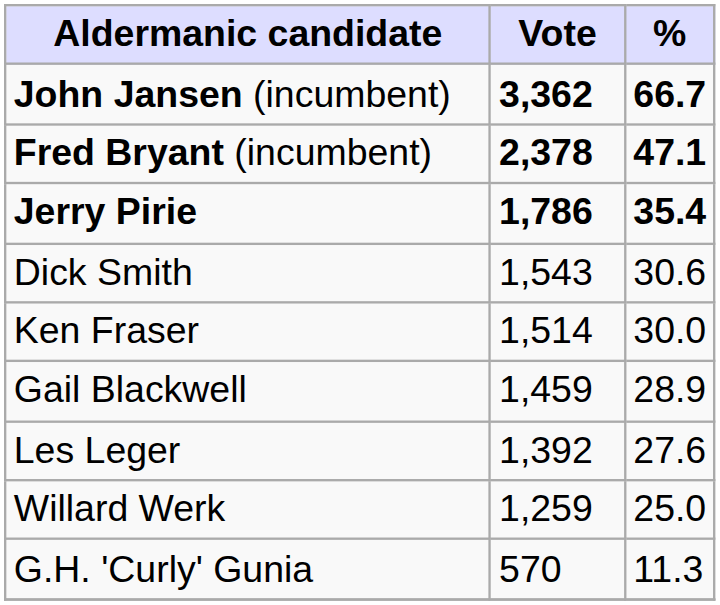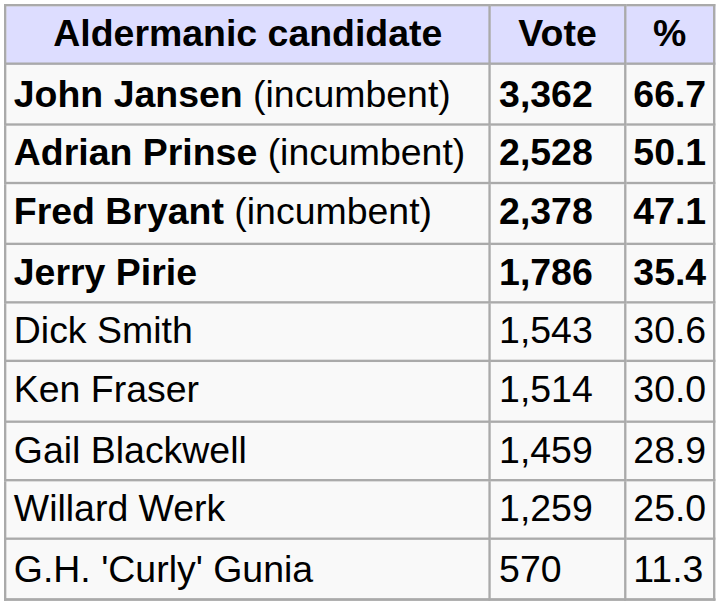 <table class="wikitable">
 <tr>
 <th style="background:#ddf;" width="200px">Aldermanic candidate</th>
 <th style="background:#ddf;" width="50px">Vote</th>
 <th style="background:#ddf;" width="30px">%</th>
 </tr>
 <tr>
 <td><strong>John Jansen</strong> (incumbent)</td>
 <td><strong>3,362</strong></td>
 <td><strong>66.7</strong></td>
+</tr>
+<tr>
+<td><strong>Adrian Prinse</strong> (incumbent)</td>
+<td><strong>2,528</strong></td>
+<td><strong>50.1</strong></td>
 </tr>
 <tr>
 <td><strong>Fred Bryant</strong> (incumbent)</td>
 <td><strong>2,378</strong></td>
 <td><strong>47.1</strong></td>
 </tr>
 <tr>
 <td><strong>Jerry Pirie</strong></td>
 <td><strong>1,786</strong></td>
 <td><strong>35.4</strong></td>
 </tr>
 <tr>
 <td>Dick Smith</td>
 <td>1,543</td>
 <td>30.6</td>
 </tr>
 <tr>
 <td>Ken Fraser</td>
 <td>1,514</td>
 <td>30.0</td>
 </tr>
 <tr>
 <td>Gail Blackwell</td>
 <td>1,459</td>
 <td>28.9</td>
 </tr>
 <tr>
-<td>Les Leger</td>
-<td>1,392</td>
-<td>27.6</td>
-</tr>
-<tr>
 <td>Willard Werk</td>
 <td>1,259</td>
 <td>25.0</td>
 </tr>
 <tr>
 <td>G.H. 'Curly' Gunia</td>
 <td>570</td>
 <td>11.3</td>
 </tr>
 <tr>
 </tr>
 </table>
